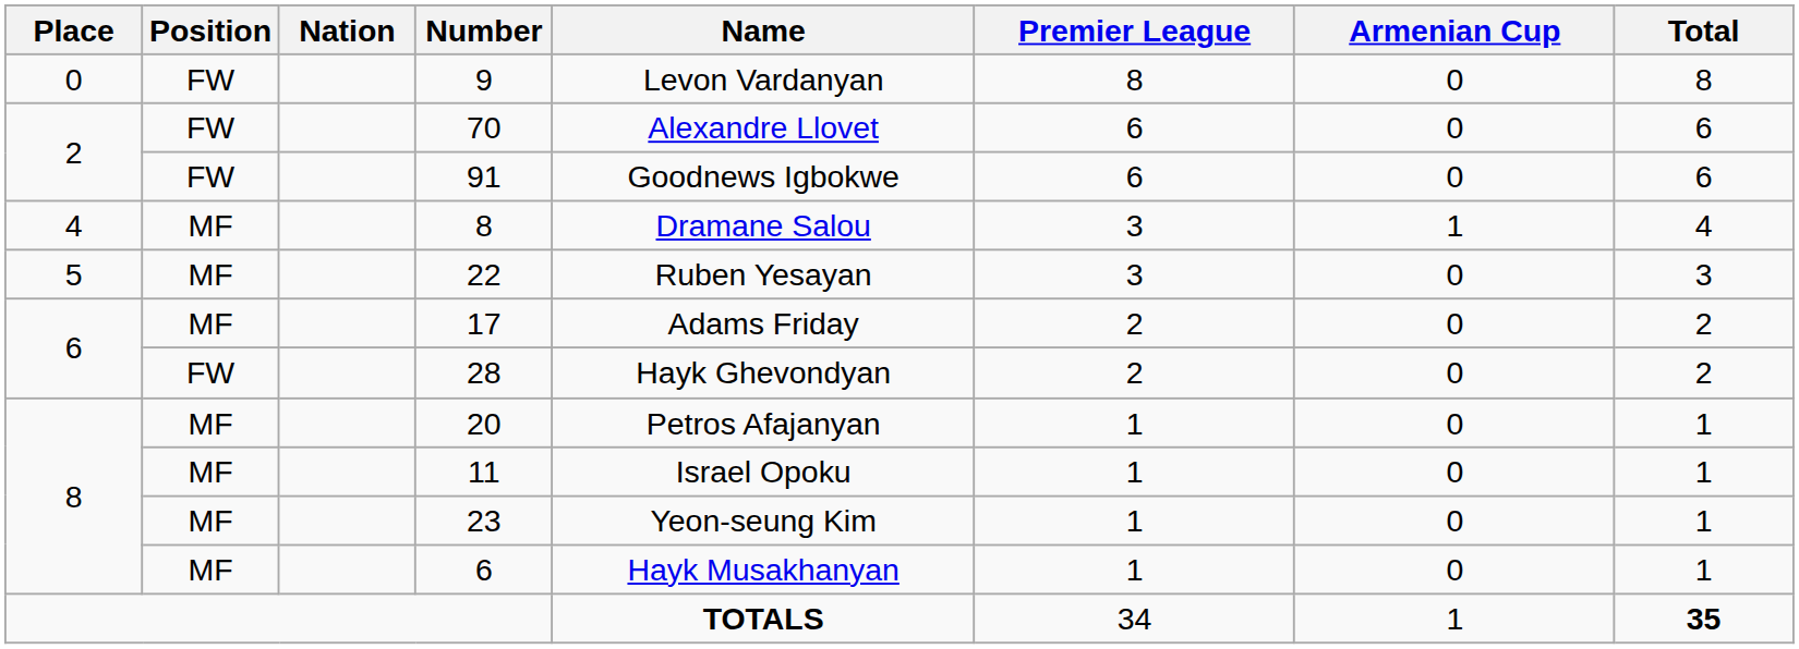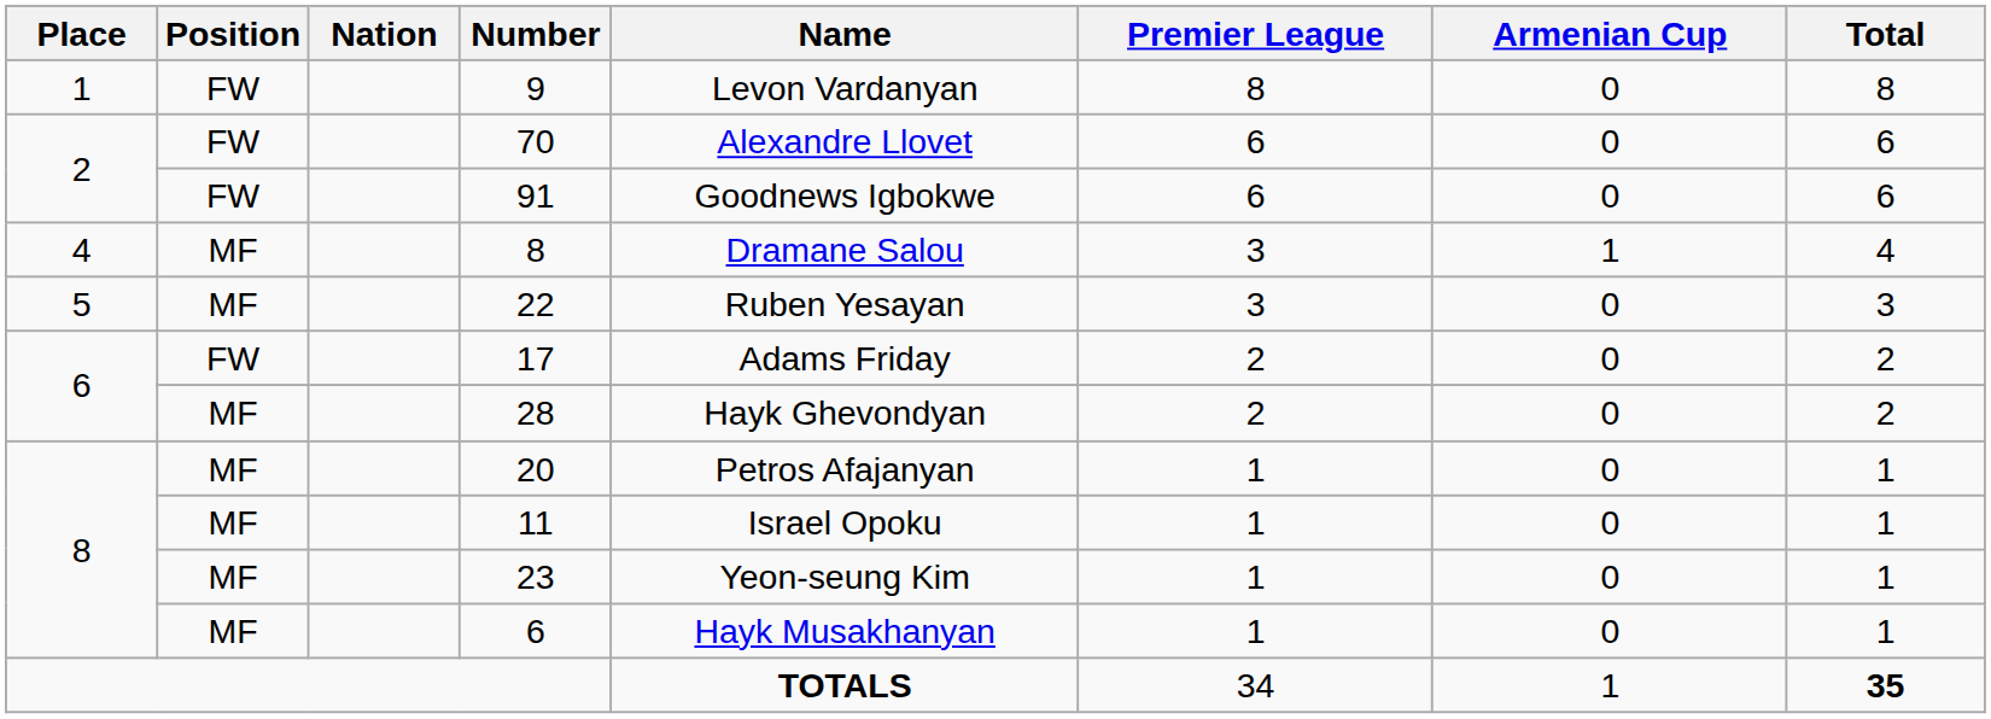 <table class="wikitable" style="font-size: 95%; text-align: center;">
 <tr>
 <th width=60>Place</th>
 <th width=60>Position</th>
 <th width=60>Nation</th>
 <th width=60>Number</th>
 <th width=200>Name</th>
 <th width=150><a href='#'>Premier League</a></th>
 <th width=150><a href='#'>Armenian Cup</a></th>
 <th width=80><strong>Total</strong></th>
 </tr>
 <tr>
-<td>0</td>
+<td>1</td>
 <td>FW</td>
 <td></td>
 <td>9</td>
 <td>Levon Vardanyan</td>
 <td>8</td>
 <td>0</td>
 <td>8</td>
 </tr>
 <tr>
 <td rowspan="2">2</td>
 <td>FW</td>
 <td></td>
 <td>70</td>
 <td><a href='#'>Alexandre Llovet</a></td>
 <td>6</td>
 <td>0</td>
 <td>6</td>
 </tr>
 <tr>
 <td>FW</td>
 <td></td>
 <td>91</td>
 <td>Goodnews Igbokwe</td>
 <td>6</td>
 <td>0</td>
 <td>6</td>
 </tr>
 <tr>
 <td>4</td>
 <td>MF</td>
 <td></td>
 <td>8</td>
 <td><a href='#'>Dramane Salou</a></td>
 <td>3</td>
 <td>1</td>
 <td>4</td>
 </tr>
 <tr>
 <td>5</td>
 <td>MF</td>
 <td></td>
 <td>22</td>
 <td>Ruben Yesayan</td>
 <td>3</td>
 <td>0</td>
 <td>3</td>
 </tr>
 <tr>
 <td rowspan="2">6</td>
-<td>MF</td>
+<td>FW</td>
 <td></td>
 <td>17</td>
 <td>Adams Friday</td>
 <td>2</td>
 <td>0</td>
 <td>2</td>
 </tr>
 <tr>
-<td>FW</td>
+<td>MF</td>
 <td></td>
 <td>28</td>
 <td>Hayk Ghevondyan</td>
 <td>2</td>
 <td>0</td>
 <td>2</td>
 </tr>
 <tr>
 <td rowspan="4">8</td>
 <td>MF</td>
 <td></td>
 <td>20</td>
 <td>Petros Afajanyan</td>
 <td>1</td>
 <td>0</td>
 <td>1</td>
 </tr>
 <tr>
 <td>MF</td>
 <td></td>
 <td>11</td>
 <td>Israel Opoku</td>
 <td>1</td>
 <td>0</td>
 <td>1</td>
 </tr>
 <tr>
 <td>MF</td>
 <td></td>
 <td>23</td>
 <td>Yeon-seung Kim</td>
 <td>1</td>
 <td>0</td>
 <td>1</td>
 </tr>
 <tr>
 <td>MF</td>
 <td></td>
 <td>6</td>
 <td><a href='#'>Hayk Musakhanyan</a></td>
 <td>1</td>
 <td>0</td>
 <td>1</td>
 </tr>
 <tr>
 <td colspan="4"></td>
 <td><strong>TOTALS</strong></td>
 <td>34</td>
 <td>1</td>
 <td><strong>35</strong></td>
 </tr>
 </table>
